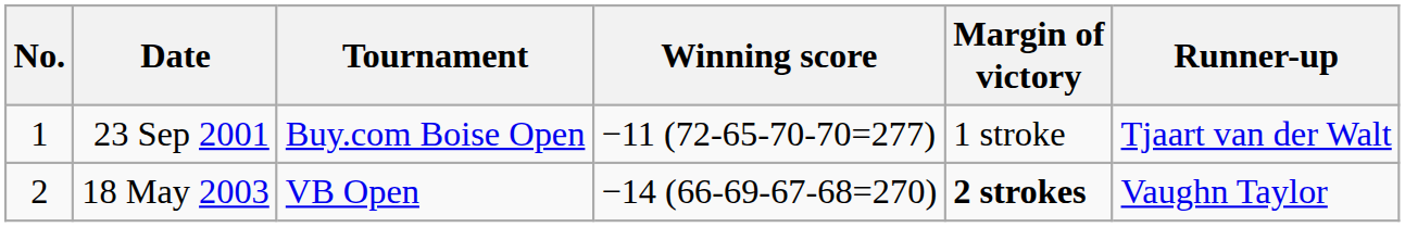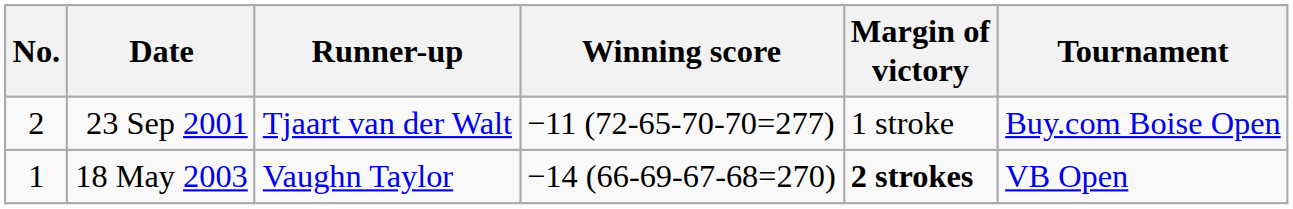 <table class="wikitable" style="font-size:95%;">
 <tr>
 <th>No.</th>
 <th>Date</th>
-<th>Tournament</th>
+<th>Runner-up</th>
 <th>Winning score</th>
 <th>Margin of<br>victory</th>
-<th>Runner-up</th>
+<th>Tournament</th>
+</tr>
+<tr>
+<td align=center>2</td>
+<td align=right>23 Sep <a href='#'>2001</a></td>
+<td> <a href='#'>Tjaart van der Walt</a></td>
+<td>−11 (72-65-70-70=277)</td>
+<td>1 stroke</td>
+<td><a href='#'>Buy.com Boise Open</a></td>
 </tr>
 <tr>
 <td align=center>1</td>
-<td align=right>23 Sep <a href='#'>2001</a></td>
-<td><a href='#'>Buy.com Boise Open</a></td>
-<td>−11 (72-65-70-70=277)</td>
-<td>1 stroke</td>
-<td> <a href='#'>Tjaart van der Walt</a></td>
-</tr>
-<tr>
-<td align=center>2</td>
 <td align=right>18 May <a href='#'>2003</a></td>
-<td><a href='#'>VB Open</a></td>
+<td> <a href='#'>Vaughn Taylor</a></td>
 <td>−14 (66-69-67-68=270)</td>
 <td><strong>2 strokes</strong></td>
-<td> <a href='#'>Vaughn Taylor</a></td>
+<td><a href='#'>VB Open</a></td>
 </tr>
 </table>
